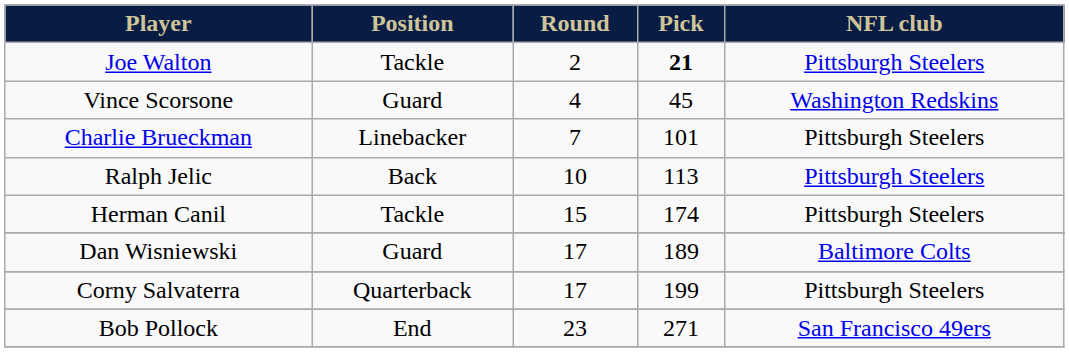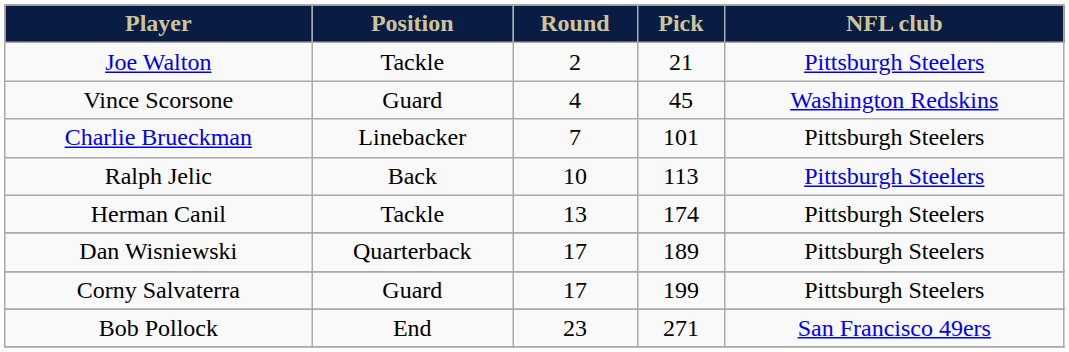 <table class="wikitable" width="80%">
 <tr align="center"  style="background:#091C44;color:#CEC499;">
 <td><strong>Player</strong></td>
 <td><strong>Position</strong></td>
 <td><strong>Round</strong></td>
 <td><strong>Pick</strong></td>
 <td><strong>NFL club</strong></td>
 </tr>
 <tr align="center" bgcolor="">
 <td><a href='#'>Joe Walton</a></td>
 <td>Tackle</td>
 <td>2</td>
-<td><strong>21</strong></td>
+<td>21</td>
 <td><a href='#'>Pittsburgh Steelers</a></td>
 </tr>
 <tr align="center" bgcolor="">
 <td>Vince Scorsone</td>
 <td>Guard</td>
 <td>4</td>
 <td>45</td>
 <td><a href='#'>Washington Redskins</a></td>
 </tr>
 <tr align="center" bgcolor="">
 <td><a href='#'>Charlie Brueckman</a></td>
 <td>Linebacker</td>
 <td>7</td>
 <td>101</td>
 <td>Pittsburgh Steelers</td>
 </tr>
 <tr align="center" bgcolor="">
 <td>Ralph Jelic</td>
 <td>Back</td>
 <td>10</td>
 <td>113</td>
 <td><a href='#'>Pittsburgh Steelers</a></td>
 </tr>
 <tr align="center" bgcolor="">
 <td>Herman Canil</td>
 <td>Tackle</td>
-<td>15</td>
+<td>13</td>
 <td>174</td>
 <td>Pittsburgh Steelers</td>
 </tr>
 <tr align="center" bgcolor="">
 </tr>
 <tr align="center" bgcolor="">
 <td>Dan Wisniewski</td>
-<td>Guard</td>
+<td>Quarterback</td>
 <td>17</td>
 <td>189</td>
-<td><a href='#'>Baltimore Colts</a></td>
+<td>Pittsburgh Steelers</td>
 </tr>
 <tr align="center" bgcolor="">
 </tr>
 <tr align="center" bgcolor="">
 <td>Corny Salvaterra</td>
-<td>Quarterback</td>
+<td>Guard</td>
 <td>17</td>
 <td>199</td>
 <td>Pittsburgh Steelers</td>
 </tr>
 <tr align="center" bgcolor="">
 </tr>
 <tr align="center" bgcolor="">
 <td>Bob Pollock</td>
 <td>End</td>
 <td>23</td>
 <td>271</td>
 <td><a href='#'>San Francisco 49ers</a></td>
 </tr>
 <tr align="center" bgcolor="">
 </tr>
 </table>
